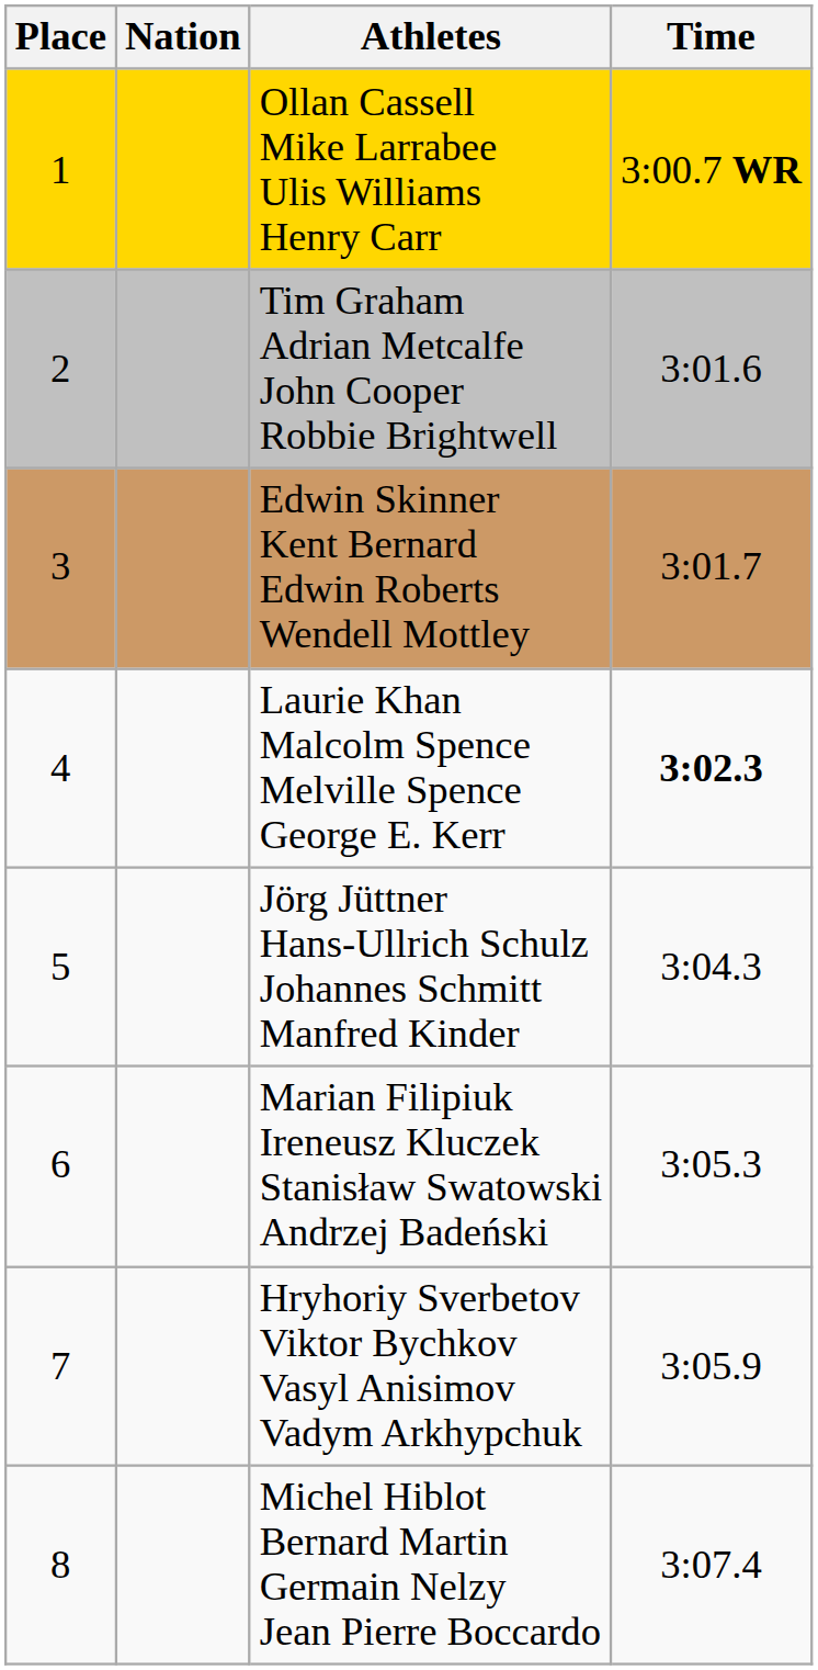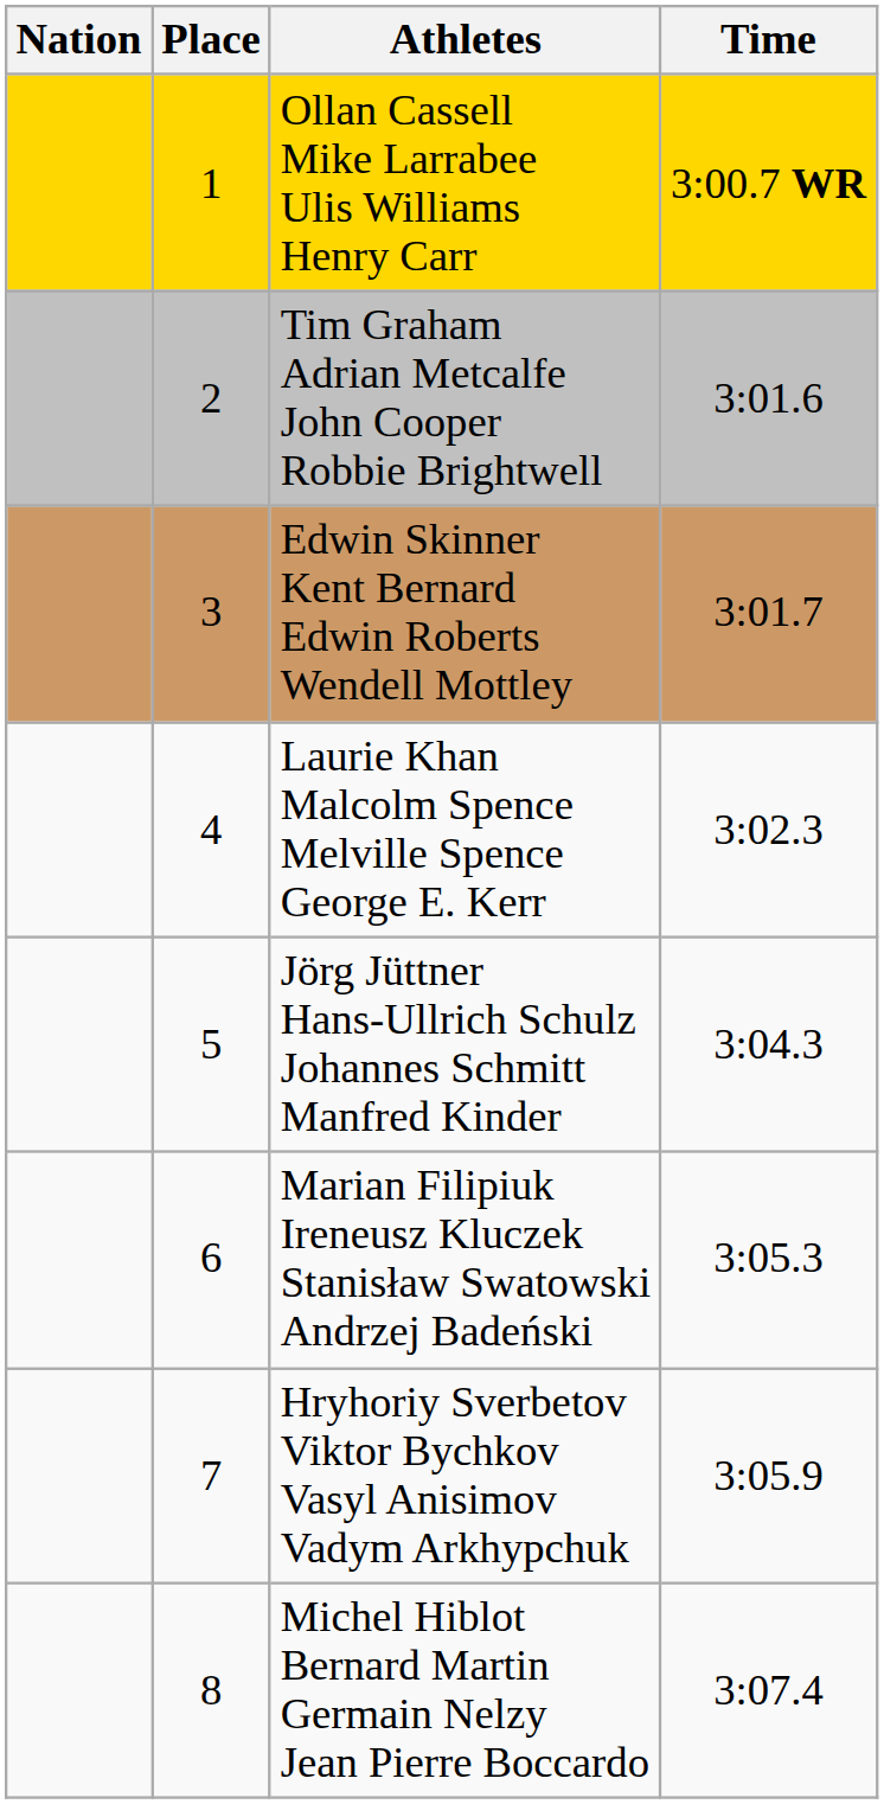 <table class=wikitable>
 <tr>
+<th>Nation</th>
 <th>Place</th>
-<th>Nation</th>
 <th>Athletes</th>
 <th>Time</th>
 </tr>
 <tr align=center bgcolor=gold>
+<td align=left></td>
 <td>1</td>
-<td align=left></td>
 <td align=left>Ollan Cassell <br> Mike Larrabee <br> Ulis Williams <br> Henry Carr</td>
 <td>3:00.7 <strong>WR</strong></td>
 </tr>
 <tr align=center bgcolor=silver>
+<td align=left></td>
 <td>2</td>
-<td align=left></td>
 <td align=left>Tim Graham <br> Adrian Metcalfe <br> John Cooper <br> Robbie Brightwell</td>
 <td>3:01.6</td>
 </tr>
 <tr align=center bgcolor=cc9966>
+<td align=left></td>
 <td>3</td>
-<td align=left></td>
 <td align=left>Edwin Skinner <br> Kent Bernard <br> Edwin Roberts <br> Wendell Mottley</td>
 <td>3:01.7</td>
 </tr>
 <tr align=center>
+<td align=left></td>
 <td>4</td>
-<td align=left></td>
 <td align=left>Laurie Khan <br> Malcolm Spence <br> Melville Spence <br> George E. Kerr</td>
-<td><strong>3:02.3</strong></td>
+<td>3:02.3</td>
 </tr>
 <tr align=center>
+<td align=left></td>
 <td>5</td>
-<td align=left></td>
 <td align=left>Jörg Jüttner <br> Hans-Ullrich Schulz <br> Johannes Schmitt <br> Manfred Kinder</td>
 <td>3:04.3</td>
 </tr>
 <tr align=center>
+<td align=left></td>
 <td>6</td>
-<td align=left></td>
 <td align=left>Marian Filipiuk <br> Ireneusz Kluczek <br> Stanisław Swatowski <br> Andrzej Badeński</td>
 <td>3:05.3</td>
 </tr>
 <tr align=center>
+<td align=left></td>
 <td>7</td>
-<td align=left></td>
 <td align=left>Hryhoriy Sverbetov <br> Viktor Bychkov <br> Vasyl Anisimov <br> Vadym Arkhypchuk</td>
 <td>3:05.9</td>
 </tr>
 <tr align=center>
+<td align=left></td>
 <td>8</td>
-<td align=left></td>
 <td align=left>Michel Hiblot <br> Bernard Martin <br> Germain Nelzy <br> Jean Pierre Boccardo</td>
 <td>3:07.4</td>
 </tr>
 </table>
